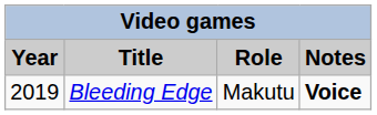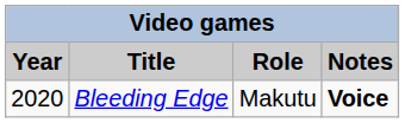 <table class="wikitable">
 <tr>
 <th colspan=4 style="background:#B0C4DE;">Video games</th>
 </tr>
 <tr>
 <th style="background: #CCCCCC;">Year</th>
 <th style="background: #CCCCCC;">Title</th>
 <th style="background: #CCCCCC;">Role</th>
 <th style="background: #CCCCCC;">Notes</th>
 </tr>
 <tr>
-<td>2019</td>
+<td>2020</td>
 <td><em><a href='#'>Bleeding Edge</a></em></td>
 <td>Makutu</td>
 <td><strong>Voice</strong></td>
 </tr>
 </table>
